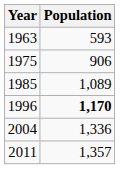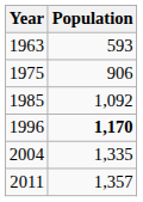 <table class="wikitable" style="line-height:1.1em;">
 <tr>
 <th>Year</th>
 <th>Population</th>
 </tr>
 <tr align="right">
 <td>1963</td>
 <td>593</td>
 </tr>
 <tr align="right">
 <td>1975</td>
 <td>906</td>
 </tr>
 <tr align="right">
 <td>1985</td>
-<td>1,089</td>
+<td>1,092</td>
 </tr>
 <tr align="right">
 <td>1996</td>
 <td><strong>1,170</strong></td>
 </tr>
 <tr align="right">
 <td>2004</td>
-<td>1,336</td>
+<td>1,335</td>
 </tr>
 <tr align="right">
 <td>2011</td>
 <td>1,357</td>
 </tr>
 </table>
